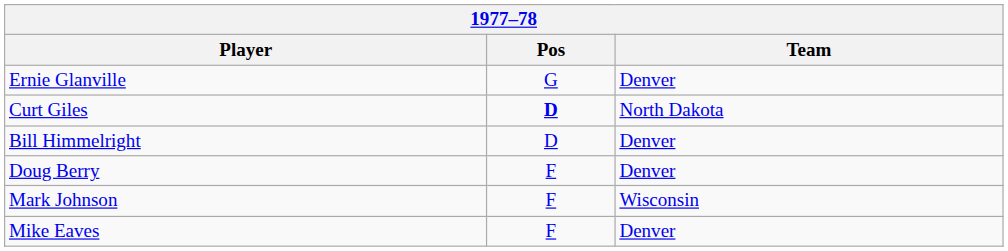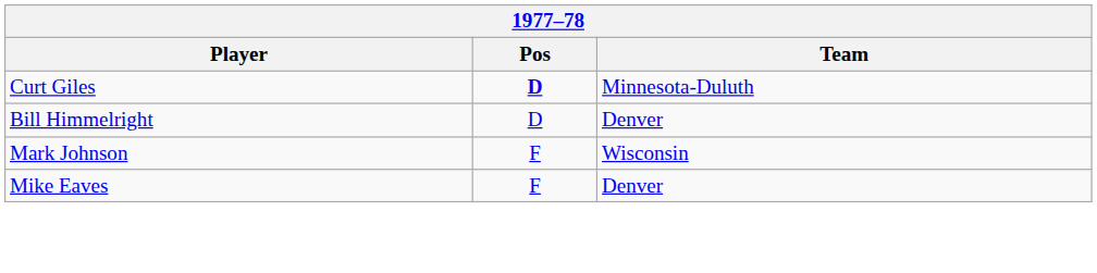 <table class="wikitable" width=95%>
 <tr>
 <th colspan=3><a href='#'>1977–78</a></th>
 </tr>
 <tr>
 <th>Player</th>
 <th>Pos</th>
 <th>Team</th>
 </tr>
 <tr>
-<td><a href='#'>Ernie Glanville</a></td>
-<td align=center><a href='#'>G</a></td>
-<td><a href='#'>Denver</a></td>
-</tr>
-<tr>
 <td><a href='#'>Curt Giles</a></td>
 <td align=center><strong><a href='#'>D</a></strong></td>
-<td><a href='#'>North Dakota</a></td>
+<td><a href='#'>Minnesota-Duluth</a></td>
 </tr>
 <tr>
 <td><a href='#'>Bill Himmelright</a></td>
 <td align=center><a href='#'>D</a></td>
-<td><a href='#'>Denver</a></td>
-</tr>
-<tr>
-<td><a href='#'>Doug Berry</a></td>
-<td align=center><a href='#'>F</a></td>
 <td><a href='#'>Denver</a></td>
 </tr>
 <tr>
 <td><a href='#'>Mark Johnson</a></td>
 <td align=center><a href='#'>F</a></td>
 <td><a href='#'>Wisconsin</a></td>
 </tr>
 <tr>
 <td><a href='#'>Mike Eaves</a></td>
 <td align=center><a href='#'>F</a></td>
 <td><a href='#'>Denver</a></td>
 </tr>
 </table>
